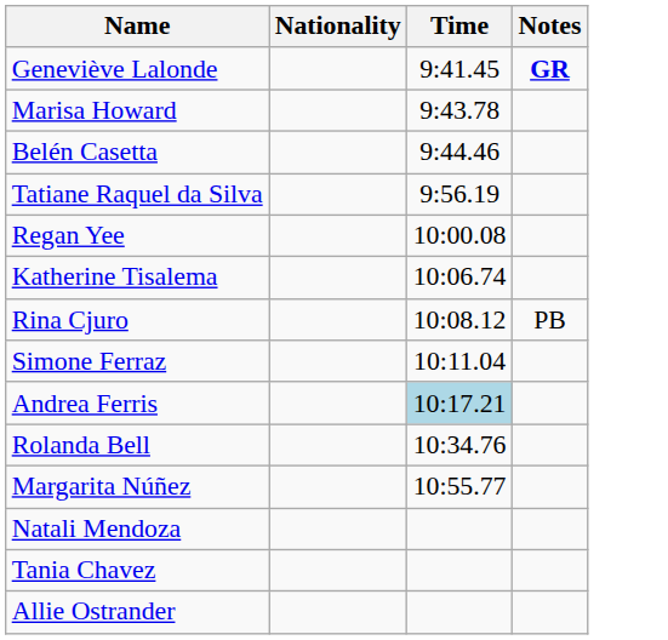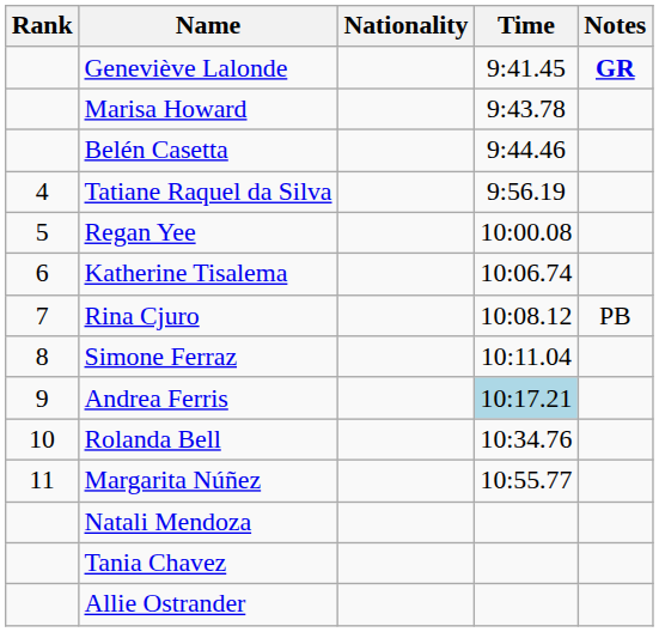 <table class="wikitable sortable" style="text-align:center">
 <tr>
+<th>Rank</th>
 <th>Name</th>
 <th>Nationality</th>
 <th>Time</th>
 <th>Notes</th>
 </tr>
 <tr>
+<td></td>
 <td align=left><a href='#'>Geneviève Lalonde</a></td>
 <td align=left></td>
 <td>9:41.45</td>
 <td><strong><a href='#'>GR</a></strong></td>
 </tr>
 <tr>
+<td></td>
 <td align=left><a href='#'>Marisa Howard</a></td>
 <td align=left></td>
 <td>9:43.78</td>
 <td></td>
 </tr>
 <tr>
+<td></td>
 <td align=left><a href='#'>Belén Casetta</a></td>
 <td align=left></td>
 <td>9:44.46</td>
 <td></td>
 </tr>
 <tr>
+<td>4</td>
 <td align=left><a href='#'>Tatiane Raquel da Silva</a></td>
 <td align=left></td>
 <td>9:56.19</td>
 <td></td>
 </tr>
 <tr>
+<td>5</td>
 <td align=left><a href='#'>Regan Yee</a></td>
 <td align=left></td>
 <td>10:00.08</td>
 <td></td>
 </tr>
 <tr>
+<td>6</td>
 <td align=left><a href='#'>Katherine Tisalema</a></td>
 <td align=left></td>
 <td>10:06.74</td>
 <td></td>
 </tr>
 <tr>
+<td>7</td>
 <td align=left><a href='#'>Rina Cjuro</a></td>
 <td align=left></td>
 <td>10:08.12</td>
 <td>PB</td>
 </tr>
 <tr>
+<td>8</td>
 <td align=left><a href='#'>Simone Ferraz</a></td>
 <td align=left></td>
 <td>10:11.04</td>
 <td></td>
 </tr>
 <tr>
+<td>9</td>
 <td align=left><a href='#'>Andrea Ferris</a></td>
 <td align=left></td>
 <td style="background: lightblue;">10:17.21</td>
 <td></td>
 </tr>
 <tr>
+<td>10</td>
 <td align=left><a href='#'>Rolanda Bell</a></td>
 <td align=left></td>
 <td>10:34.76</td>
 <td></td>
 </tr>
 <tr>
+<td>11</td>
 <td align=left><a href='#'>Margarita Núñez</a></td>
 <td align=left></td>
 <td>10:55.77</td>
 <td></td>
 </tr>
 <tr>
+<td></td>
 <td align=left><a href='#'>Natali Mendoza</a></td>
 <td align=left></td>
 <td></td>
 <td></td>
 </tr>
 <tr>
+<td></td>
 <td align=left><a href='#'>Tania Chavez</a></td>
 <td align=left></td>
 <td></td>
 <td></td>
 </tr>
 <tr>
+<td></td>
 <td align=left><a href='#'>Allie Ostrander</a></td>
 <td align=left></td>
 <td></td>
 <td></td>
 </tr>
 </table>
